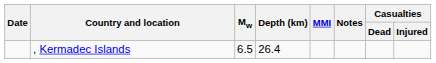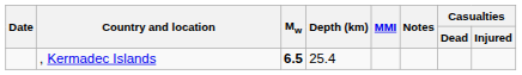 <table class="wikitable sortable sort-under" style="border:1px black;  margin-left:1em;">
 <tr>
 <th rowspan="2"><small>Date</small></th>
 <th rowspan="2" style="width: 280px"><small>Country and location</small></th>
 <th rowspan="2"><small>M<sub>w</sub></small></th>
 <th rowspan="2"><small>Depth (km)</small></th>
 <th rowspan="2"><small><a href='#'>MMI</a></small></th>
 <th rowspan="2" class="unsortable"><small>Notes</small></th>
 <th colspan="2"><small>Casualties</small></th>
 </tr>
 <tr>
 <th><small>Dead</small></th>
 <th><small>Injured</small></th>
 </tr>
 <tr>
 <td></td>
 <td>, <a href='#'>Kermadec Islands</a></td>
-<td>6.5</td>
-<td>26.4</td>
+<td><strong>6.5</strong></td>
+<td>25.4</td>
 <td></td>
 <td></td>
 <td></td>
 <td></td>
 </tr>
 </table>
